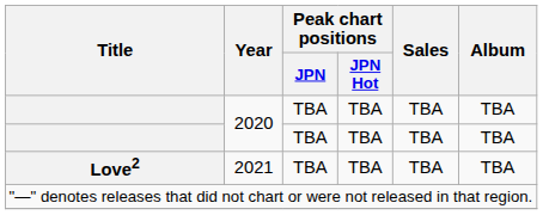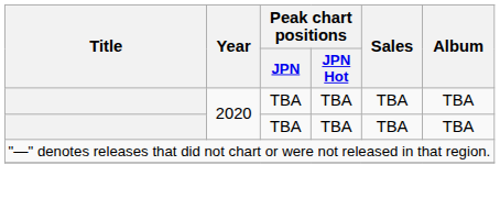 <table class="wikitable plainrowheaders" style="text-align:center;">
 <tr>
 <th scope="col" rowspan="2" style="width:12em;">Title</th>
 <th scope="col" rowspan="2">Year</th>
 <th scope="col" colspan="2">Peak chart positions</th>
 <th scope="col" rowspan="2">Sales</th>
 <th scope="col" rowspan="2">Album</th>
 </tr>
 <tr>
 <th scope="col" style="width:3em;font-size:90%;"><a href='#'>JPN</a></th>
 <th scope="col" style="width:3em;font-size:90%;"><a href='#'>JPN<br>Hot</a></th>
 </tr>
 <tr>
 <th scope="row"></th>
 <td rowspan="2">2020</td>
 <td>TBA</td>
 <td>TBA</td>
 <td>TBA</td>
 <td>TBA</td>
 </tr>
 <tr>
 <th scope="row"></th>
 <td>TBA</td>
 <td>TBA</td>
 <td>TBA</td>
 <td>TBA</td>
 </tr>
 <tr>
-<th scope="row">Love<sup>2</sup></th>
-<td>2021</td>
-<td>TBA</td>
-<td>TBA</td>
-<td>TBA</td>
-<td>TBA</td>
-</tr>
-<tr>
 <td colspan="6" style="font-size:90%;">"—" denotes releases that did not chart or were not released in that region.</td>
 </tr>
 <tr>
 </tr>
 </table>
